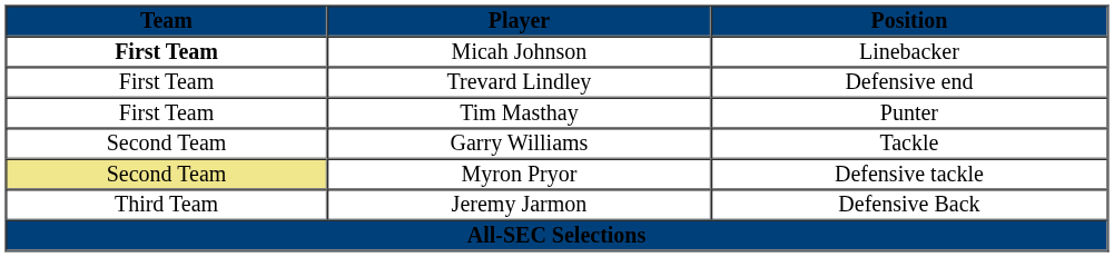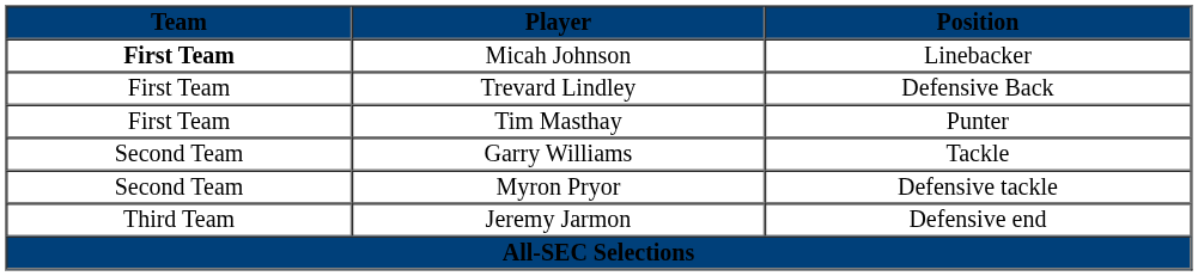 <table cellpadding="1" border="1" cellspacing="0" style="width:40%;">
 <tr>
 <th style="background:#00407a;"><span>Team</span></th>
 <th style="background:#00407a;"><span>Player</span></th>
 <th style="background:#00407a;"><span>Position</span></th>
 </tr>
 <tr style="text-align:center;">
 <td><strong>First Team</strong></td>
 <td>Micah Johnson</td>
 <td>Linebacker</td>
 </tr>
 <tr style="text-align:center;">
 <td>First Team</td>
 <td>Trevard Lindley</td>
-<td>Defensive end</td>
+<td>Defensive Back</td>
 </tr>
 <tr style="text-align:center;">
 <td>First Team</td>
 <td>Tim Masthay</td>
 <td>Punter</td>
 </tr>
 <tr style="text-align:center;">
 <td>Second Team</td>
 <td>Garry Williams</td>
 <td>Tackle</td>
 </tr>
 <tr style="text-align:center;">
-<td style="background: khaki;">Second Team</td>
+<td>Second Team</td>
 <td>Myron Pryor</td>
 <td>Defensive tackle</td>
 </tr>
 <tr style="text-align:center;">
 <td>Third Team</td>
 <td>Jeremy Jarmon</td>
-<td>Defensive Back</td>
+<td>Defensive end</td>
 </tr>
 <tr style="text-align:center;">
 <td colspan="3" style="background:#00407a;"><span><strong>All-SEC Selections</strong></span></td>
 </tr>
 </table>
